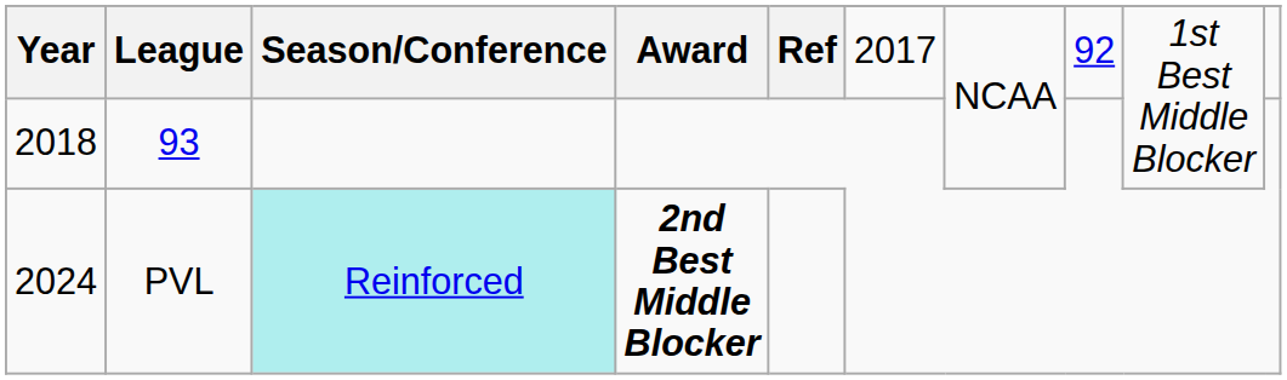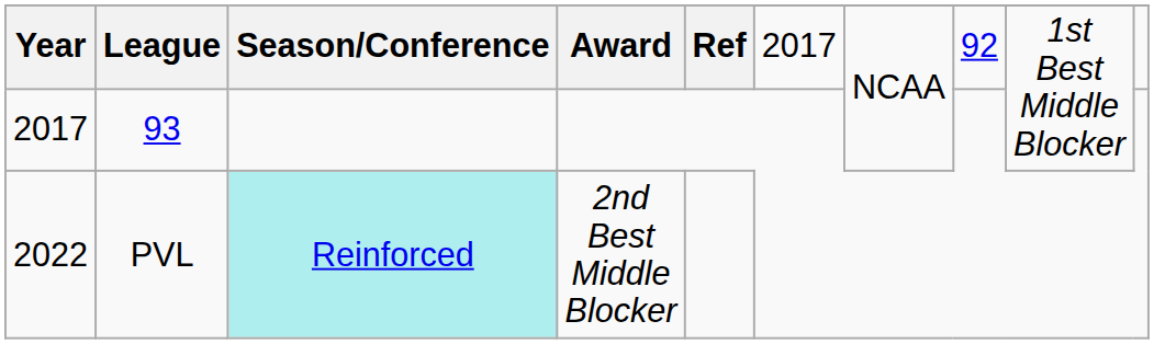 <table class="wikitable sortable" style="text-align:center" width="80%">
 <tr>
 <th style="width:5px;" rowspan="2">Year</th>
 <th style="width:25px;" rowspan="2">League</th>
 <th style="width:100px;" rowspan="2">Season/Conference</th>
 <th style="width:180px;" rowspan="2">Award</th>
 <th style="width:25px;" rowspan="2">Ref</th>
 </tr>
 <tr>
 <td>2017</td>
 <td rowspan=2>NCAA</td>
 <td><a href='#'>92</a></td>
 <td rowspan=2><em>1st Best Middle Blocker</em></td>
 <td></td>
 </tr>
 <tr>
-<td>2018</td>
+<td>2017</td>
 <td><a href='#'>93</a></td>
 <td></td>
 </tr>
 <tr>
-<td>2024</td>
+<td>2022</td>
 <td>PVL</td>
 <td style="background: paleturquoise;"><a href='#'>Reinforced</a></td>
-<td><strong><em>2nd Best Middle Blocker</em></strong></td>
+<td><em>2nd Best Middle Blocker</em></td>
 <td></td>
 </tr>
 </table>
